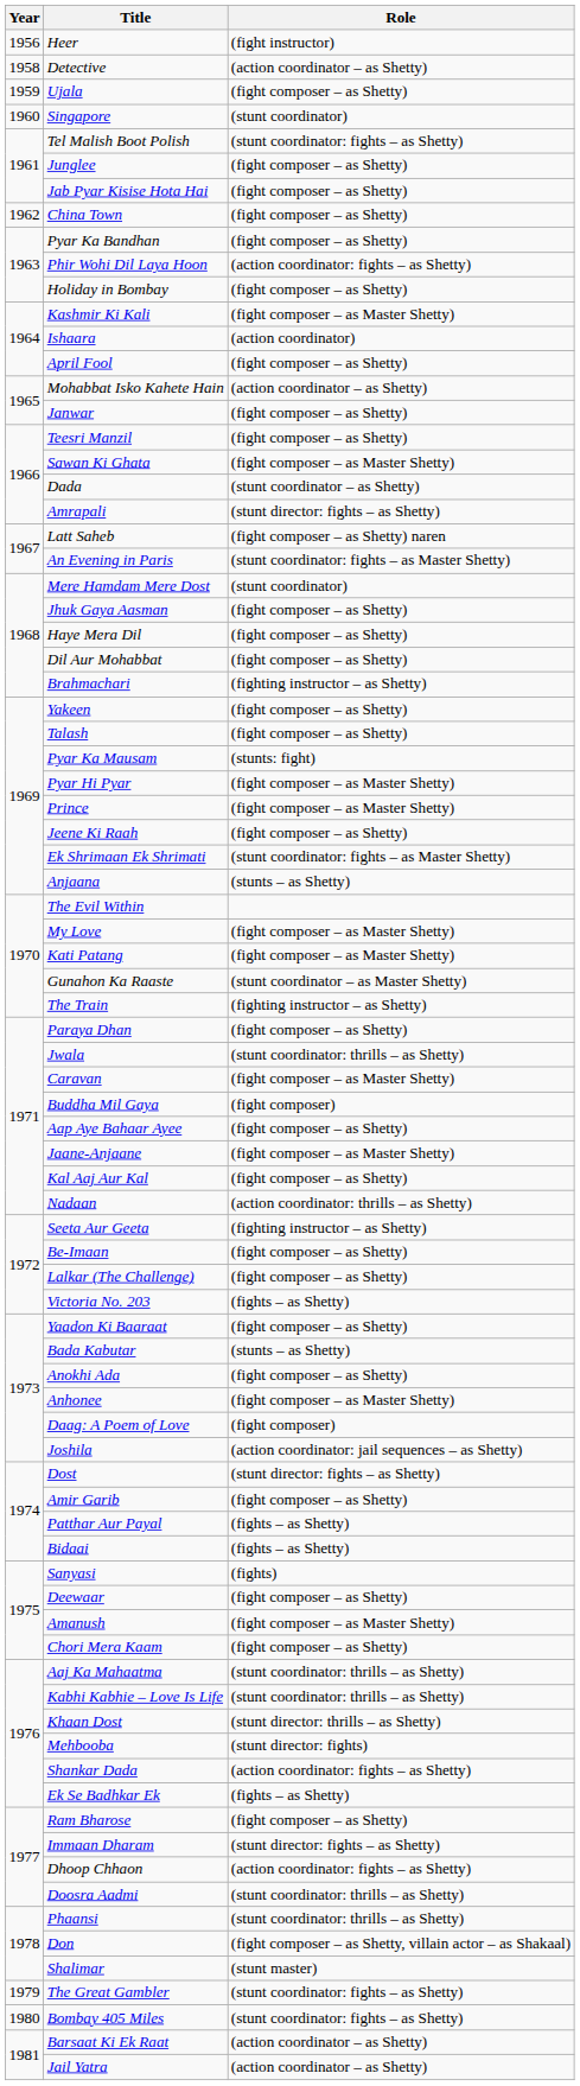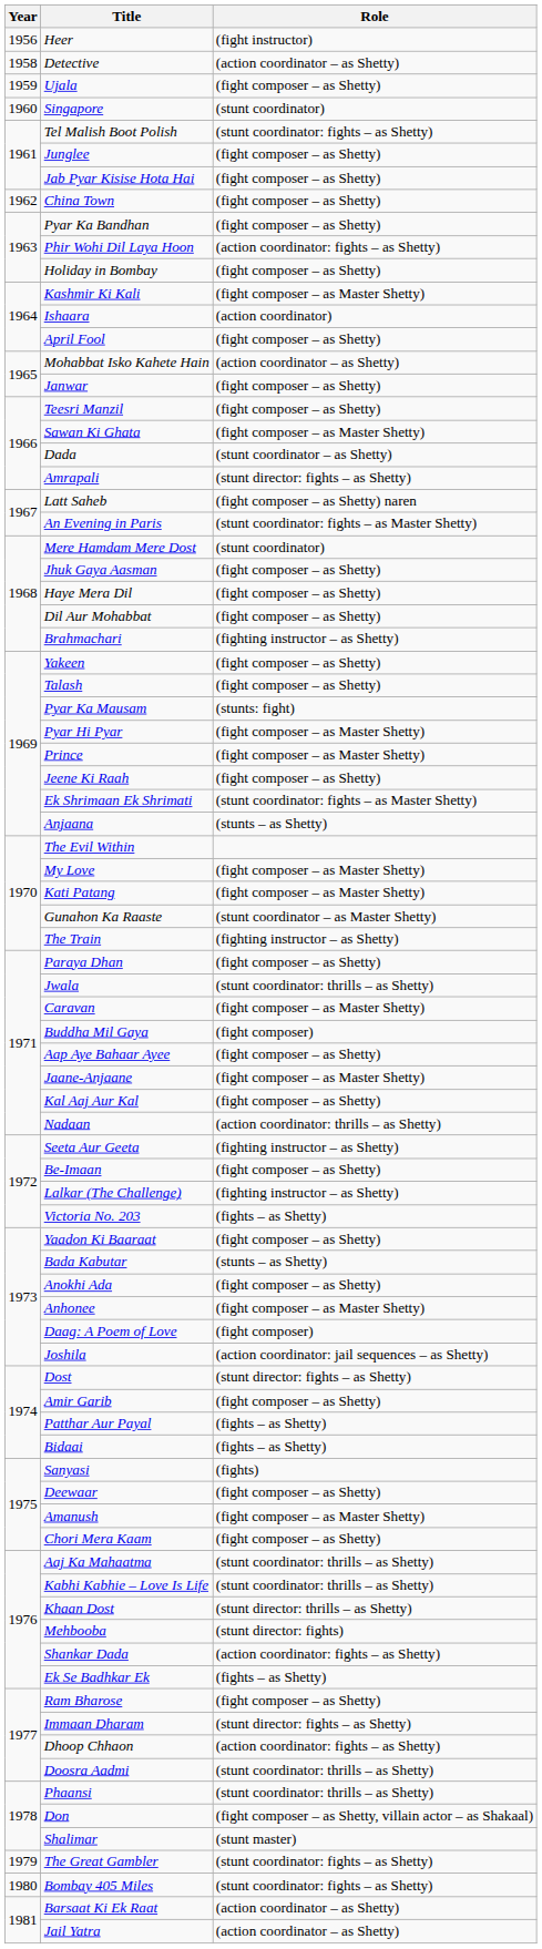 <table class="wikitable">
 <tr>
 <th>Year</th>
 <th>Title</th>
 <th>Role</th>
 </tr>
 <tr>
 <td>1956</td>
 <td><em>Heer</em></td>
 <td>(fight instructor)</td>
 </tr>
 <tr>
 <td>1958</td>
 <td><em>Detective</em></td>
 <td>(action coordinator – as Shetty)</td>
 </tr>
 <tr>
 <td>1959</td>
 <td><em><a href='#'>Ujala</a></em></td>
 <td>(fight composer – as Shetty)</td>
 </tr>
 <tr>
 <td>1960</td>
 <td><em><a href='#'>Singapore</a></em></td>
 <td>(stunt coordinator)</td>
 </tr>
 <tr>
 <td rowspan="3">1961</td>
 <td><em>Tel Malish Boot Polish</em></td>
 <td>(stunt coordinator: fights – as Shetty)</td>
 </tr>
 <tr>
 <td><em><a href='#'>Junglee</a></em></td>
 <td>(fight composer – as Shetty)</td>
 </tr>
 <tr>
 <td><em><a href='#'>Jab Pyar Kisise Hota Hai</a></em></td>
 <td>(fight composer – as Shetty)</td>
 </tr>
 <tr>
 <td>1962</td>
 <td><em><a href='#'>China Town</a></em></td>
 <td>(fight composer – as Shetty)</td>
 </tr>
 <tr>
 <td rowspan="3">1963</td>
 <td><em>Pyar Ka Bandhan</em></td>
 <td>(fight composer – as Shetty)</td>
 </tr>
 <tr>
 <td><em><a href='#'>Phir Wohi Dil Laya Hoon</a></em></td>
 <td>(action coordinator: fights – as Shetty)</td>
 </tr>
 <tr>
 <td><em>Holiday in Bombay</em></td>
 <td>(fight composer – as Shetty)</td>
 </tr>
 <tr>
 <td rowspan="3">1964</td>
 <td><em><a href='#'>Kashmir Ki Kali</a></em></td>
 <td>(fight composer – as Master Shetty)</td>
 </tr>
 <tr>
 <td><em><a href='#'>Ishaara</a></em></td>
 <td>(action coordinator)</td>
 </tr>
 <tr>
 <td><em><a href='#'>April Fool</a></em></td>
 <td>(fight composer – as Shetty)</td>
 </tr>
 <tr>
 <td rowspan="2">1965</td>
 <td><em>Mohabbat Isko Kahete Hain</em></td>
 <td>(action coordinator – as Shetty)</td>
 </tr>
 <tr>
 <td><em><a href='#'>Janwar</a></em></td>
 <td>(fight composer – as Shetty)</td>
 </tr>
 <tr>
 <td rowspan="4">1966</td>
 <td><em><a href='#'>Teesri Manzil</a></em></td>
 <td>(fight composer – as Shetty)</td>
 </tr>
 <tr>
 <td><em><a href='#'>Sawan Ki Ghata</a></em></td>
 <td>(fight composer – as Master Shetty)</td>
 </tr>
 <tr>
 <td><em>Dada</em></td>
 <td>(stunt coordinator – as Shetty)</td>
 </tr>
 <tr>
 <td><em><a href='#'>Amrapali</a></em></td>
 <td>(stunt director: fights – as Shetty)</td>
 </tr>
 <tr>
 <td rowspan="2">1967</td>
 <td><em>Latt Saheb</em></td>
 <td>(fight composer – as Shetty) naren</td>
 </tr>
 <tr>
 <td><em><a href='#'>An Evening in Paris</a></em></td>
 <td>(stunt coordinator: fights – as Master Shetty)</td>
 </tr>
 <tr>
 <td rowspan="5">1968</td>
 <td><em><a href='#'>Mere Hamdam Mere Dost</a></em></td>
 <td>(stunt coordinator)</td>
 </tr>
 <tr>
 <td><em><a href='#'>Jhuk Gaya Aasman</a></em></td>
 <td>(fight composer – as Shetty)</td>
 </tr>
 <tr>
 <td><em>Haye Mera Dil</em></td>
 <td>(fight composer – as Shetty)</td>
 </tr>
 <tr>
 <td><em>Dil Aur Mohabbat</em></td>
 <td>(fight composer – as Shetty)</td>
 </tr>
 <tr>
 <td><em><a href='#'>Brahmachari</a></em></td>
 <td>(fighting instructor – as Shetty)</td>
 </tr>
 <tr>
 <td rowspan="8">1969</td>
 <td><em><a href='#'>Yakeen</a></em></td>
 <td>(fight composer – as Shetty)</td>
 </tr>
 <tr>
 <td><em><a href='#'>Talash</a></em></td>
 <td>(fight composer – as Shetty)</td>
 </tr>
 <tr>
 <td><em><a href='#'>Pyar Ka Mausam</a></em></td>
 <td>(stunts: fight)</td>
 </tr>
 <tr>
 <td><em><a href='#'>Pyar Hi Pyar</a></em></td>
 <td>(fight composer – as Master Shetty)</td>
 </tr>
 <tr>
 <td><em><a href='#'>Prince</a></em></td>
 <td>(fight composer – as Master Shetty)</td>
 </tr>
 <tr>
 <td><em><a href='#'>Jeene Ki Raah</a></em></td>
 <td>(fight composer – as Shetty)</td>
 </tr>
 <tr>
 <td><em><a href='#'>Ek Shrimaan Ek Shrimati</a></em></td>
 <td>(stunt coordinator: fights – as Master Shetty)</td>
 </tr>
 <tr>
 <td><em><a href='#'>Anjaana</a></em></td>
 <td>(stunts – as Shetty)</td>
 </tr>
 <tr>
 <td rowspan="5">1970</td>
 <td><em><a href='#'>The Evil Within</a></em></td>
 <td></td>
 </tr>
 <tr>
 <td><em><a href='#'>My Love</a></em></td>
 <td>(fight composer – as Master Shetty)</td>
 </tr>
 <tr>
 <td><em><a href='#'>Kati Patang</a></em></td>
 <td>(fight composer – as Master Shetty)</td>
 </tr>
 <tr>
 <td><em>Gunahon Ka Raaste</em></td>
 <td>(stunt coordinator – as Master Shetty)</td>
 </tr>
 <tr>
 <td><em><a href='#'>The Train</a></em></td>
 <td>(fighting instructor – as Shetty)</td>
 </tr>
 <tr>
 <td rowspan="8">1971</td>
 <td><em><a href='#'>Paraya Dhan</a></em></td>
 <td>(fight composer – as Shetty)</td>
 </tr>
 <tr>
 <td><em><a href='#'>Jwala</a></em></td>
 <td>(stunt coordinator: thrills – as Shetty)</td>
 </tr>
 <tr>
 <td><em><a href='#'>Caravan</a></em></td>
 <td>(fight composer – as Master Shetty)</td>
 </tr>
 <tr>
 <td><em><a href='#'>Buddha Mil Gaya</a></em></td>
 <td>(fight composer)</td>
 </tr>
 <tr>
 <td><em><a href='#'>Aap Aye Bahaar Ayee</a></em></td>
 <td>(fight composer – as Shetty)</td>
 </tr>
 <tr>
 <td><em><a href='#'>Jaane-Anjaane</a></em></td>
 <td>(fight composer – as Master Shetty)</td>
 </tr>
 <tr>
 <td><em><a href='#'>Kal Aaj Aur Kal</a></em></td>
 <td>(fight composer – as Shetty)</td>
 </tr>
 <tr>
 <td><em><a href='#'>Nadaan</a></em></td>
 <td>(action coordinator: thrills – as Shetty)</td>
 </tr>
 <tr>
 <td rowspan="4">1972</td>
 <td><em><a href='#'>Seeta Aur Geeta</a></em></td>
 <td>(fighting instructor – as Shetty)</td>
 </tr>
 <tr>
 <td><em><a href='#'>Be-Imaan</a></em></td>
 <td>(fight composer – as Shetty)</td>
 </tr>
 <tr>
 <td><em><a href='#'>Lalkar (The Challenge)</a></em></td>
-<td>(fight composer – as Shetty)</td>
+<td>(fighting instructor – as Shetty)</td>
 </tr>
 <tr>
 <td><em><a href='#'>Victoria No. 203</a></em></td>
 <td>(fights – as Shetty)</td>
 </tr>
 <tr>
 <td rowspan="6">1973</td>
 <td><em><a href='#'>Yaadon Ki Baaraat</a></em></td>
 <td>(fight composer – as Shetty)</td>
 </tr>
 <tr>
 <td><em><a href='#'>Bada Kabutar</a></em></td>
 <td>(stunts – as Shetty)</td>
 </tr>
 <tr>
 <td><em><a href='#'>Anokhi Ada</a></em></td>
 <td>(fight composer – as Shetty)</td>
 </tr>
 <tr>
 <td><em><a href='#'>Anhonee</a></em></td>
 <td>(fight composer – as Master Shetty)</td>
 </tr>
 <tr>
 <td><em><a href='#'>Daag: A Poem of Love</a></em></td>
 <td>(fight composer)</td>
 </tr>
 <tr>
 <td><em><a href='#'>Joshila</a></em></td>
 <td>(action coordinator: jail sequences – as Shetty)</td>
 </tr>
 <tr>
 <td rowspan="4">1974</td>
 <td><em><a href='#'>Dost</a></em></td>
 <td>(stunt director: fights – as Shetty)</td>
 </tr>
 <tr>
 <td><em><a href='#'>Amir Garib</a></em></td>
 <td>(fight composer – as Shetty)</td>
 </tr>
 <tr>
 <td><em><a href='#'>Patthar Aur Payal</a></em></td>
 <td>(fights – as Shetty)</td>
 </tr>
 <tr>
 <td><em><a href='#'>Bidaai</a></em></td>
 <td>(fights – as Shetty)</td>
 </tr>
 <tr>
 <td rowspan="4">1975</td>
 <td><em><a href='#'>Sanyasi</a></em></td>
 <td>(fights)</td>
 </tr>
 <tr>
 <td><em><a href='#'>Deewaar</a></em></td>
 <td>(fight composer – as Shetty)</td>
 </tr>
 <tr>
 <td><em><a href='#'>Amanush</a></em></td>
 <td>(fight composer – as Master Shetty)</td>
 </tr>
 <tr>
 <td><em><a href='#'>Chori Mera Kaam</a></em></td>
 <td>(fight composer – as Shetty)</td>
 </tr>
 <tr>
 <td rowspan="6">1976</td>
 <td><em><a href='#'>Aaj Ka Mahaatma</a></em></td>
 <td>(stunt coordinator: thrills – as Shetty)</td>
 </tr>
 <tr>
 <td><em><a href='#'>Kabhi Kabhie – Love Is Life</a></em></td>
 <td>(stunt coordinator: thrills – as Shetty)</td>
 </tr>
 <tr>
 <td><em><a href='#'>Khaan Dost</a></em></td>
 <td>(stunt director: thrills – as Shetty)</td>
 </tr>
 <tr>
 <td><em><a href='#'>Mehbooba</a></em></td>
 <td>(stunt director: fights)</td>
 </tr>
 <tr>
 <td><em><a href='#'>Shankar Dada</a></em></td>
 <td>(action coordinator: fights – as Shetty)</td>
 </tr>
 <tr>
 <td><em><a href='#'>Ek Se Badhkar Ek</a></em></td>
 <td>(fights – as Shetty)</td>
 </tr>
 <tr>
 <td rowspan="4">1977</td>
 <td><em><a href='#'>Ram Bharose</a></em></td>
 <td>(fight composer – as Shetty)</td>
 </tr>
 <tr>
 <td><em><a href='#'>Immaan Dharam</a></em></td>
 <td>(stunt director: fights – as Shetty)</td>
 </tr>
 <tr>
 <td><em>Dhoop Chhaon</em></td>
 <td>(action coordinator: fights – as Shetty)</td>
 </tr>
 <tr>
 <td><em><a href='#'>Doosra Aadmi</a></em></td>
 <td>(stunt coordinator: thrills – as Shetty)</td>
 </tr>
 <tr>
 <td rowspan="3">1978</td>
 <td><em><a href='#'>Phaansi</a></em></td>
 <td>(stunt coordinator: thrills – as Shetty)</td>
 </tr>
 <tr>
 <td><em><a href='#'>Don</a></em></td>
 <td>(fight composer – as Shetty, villain actor – as Shakaal)</td>
 </tr>
 <tr>
 <td><em><a href='#'>Shalimar</a></em></td>
 <td>(stunt master)</td>
 </tr>
 <tr>
 <td>1979</td>
 <td><em><a href='#'>The Great Gambler</a></em></td>
 <td>(stunt coordinator: fights – as Shetty)</td>
 </tr>
 <tr>
 <td>1980</td>
 <td><em><a href='#'>Bombay 405 Miles</a></em></td>
 <td>(stunt coordinator: fights – as Shetty)</td>
 </tr>
 <tr>
 <td rowspan="2">1981</td>
 <td><em><a href='#'>Barsaat Ki Ek Raat</a></em></td>
 <td>(action coordinator – as Shetty)</td>
 </tr>
 <tr>
 <td><em><a href='#'>Jail Yatra</a></em></td>
 <td>(action coordinator – as Shetty)</td>
 </tr>
 </table>
